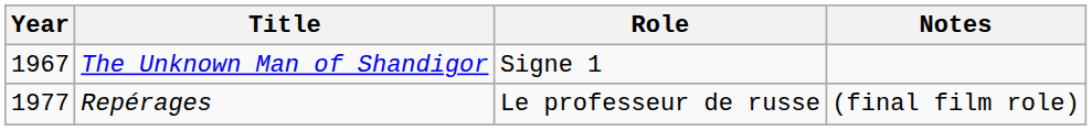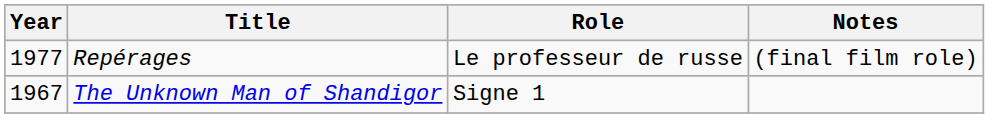 <table class="wikitable">
 <tr>
 <th>Year</th>
 <th>Title</th>
 <th>Role</th>
 <th>Notes</th>
 </tr>
 <tr>
+<td>1977</td>
+<td><em>Repérages</em></td>
+<td>Le professeur de russe</td>
+<td>(final film role)</td>
+</tr>
+<tr>
 <td>1967</td>
 <td><em><a href='#'>The Unknown Man of Shandigor</a></em></td>
 <td>Signe 1</td>
 <td></td>
 </tr>
-<tr>
-<td>1977</td>
-<td><em>Repérages</em></td>
-<td>Le professeur de russe</td>
-<td>(final film role)</td>
-</tr>
 </table>
